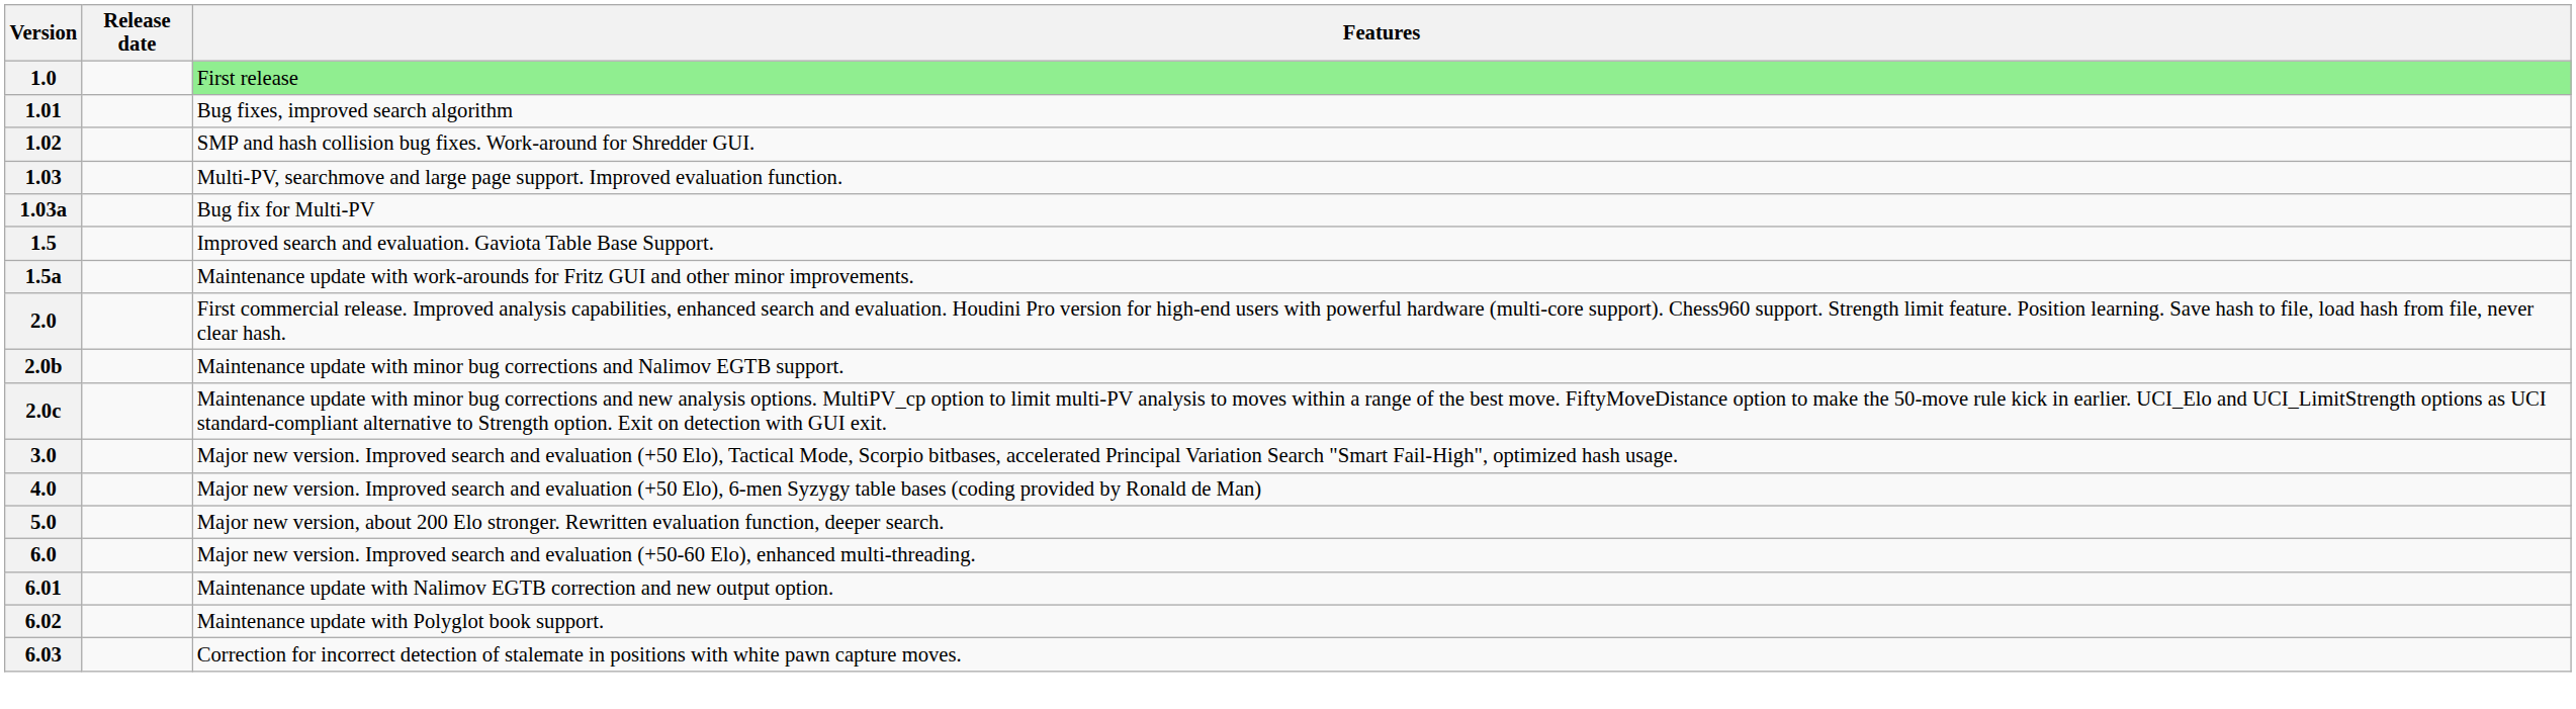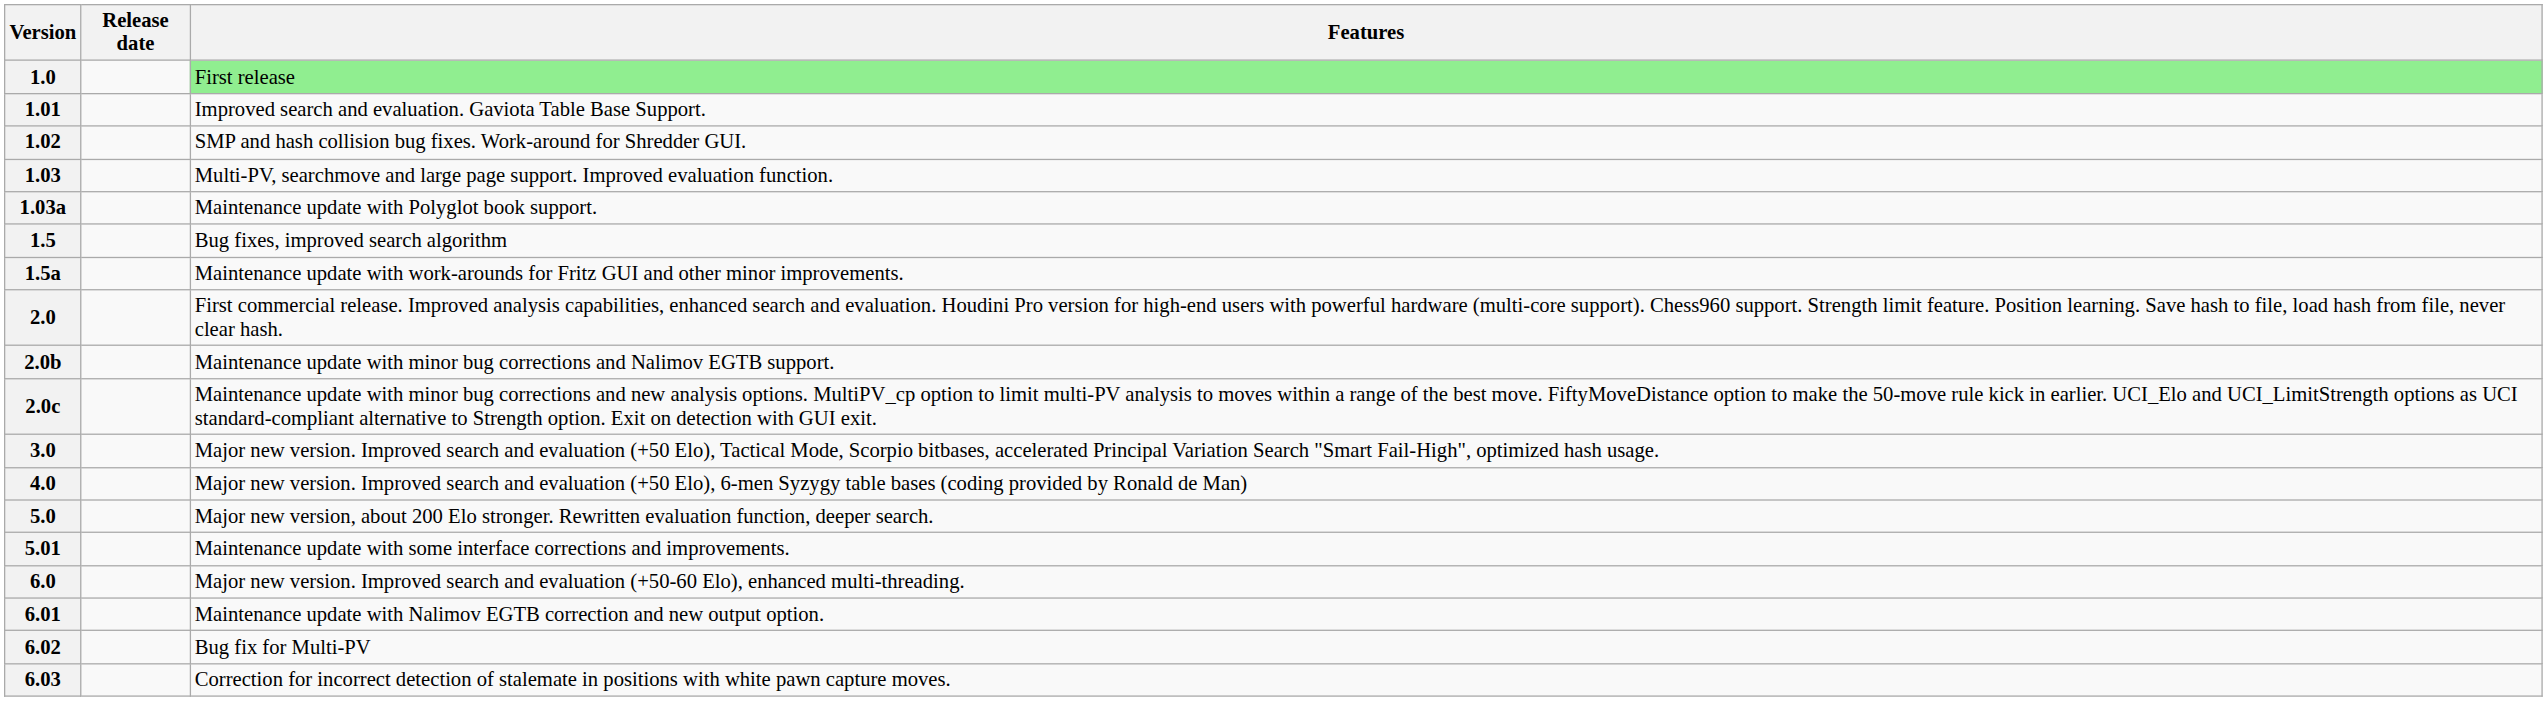 <table border="1" class="wikitable">
 <tr>
 <th>Version</th>
 <th>Release date</th>
 <th>Features</th>
 </tr>
 <tr>
 <th>1.0</th>
 <td></td>
 <td style="background: lightgreen;">First release</td>
 </tr>
 <tr>
 <th>1.01</th>
 <td></td>
-<td>Bug fixes, improved search algorithm</td>
+<td>Improved search and evaluation. Gaviota Table Base Support.</td>
 </tr>
 <tr>
 <th>1.02</th>
 <td></td>
 <td>SMP and hash collision bug fixes. Work-around for Shredder GUI.</td>
 </tr>
 <tr>
 <th>1.03</th>
 <td></td>
 <td>Multi-PV, searchmove and large page support. Improved evaluation function.</td>
 </tr>
 <tr>
 <th>1.03a</th>
 <td></td>
-<td>Bug fix for Multi-PV</td>
+<td>Maintenance update with Polyglot book support.</td>
 </tr>
 <tr>
 <th>1.5</th>
 <td></td>
-<td>Improved search and evaluation. Gaviota Table Base Support.</td>
+<td>Bug fixes, improved search algorithm</td>
 </tr>
 <tr>
 <th>1.5a</th>
 <td></td>
 <td>Maintenance update with work-arounds for Fritz GUI and other minor improvements.</td>
 </tr>
 <tr>
 <th>2.0</th>
 <td></td>
 <td>First commercial release. Improved analysis capabilities, enhanced search and evaluation. Houdini Pro version for high-end users with powerful hardware (multi-core support). Chess960 support. Strength limit feature. Position learning. Save hash to file, load hash from file, never clear hash.</td>
 </tr>
 <tr>
 <th>2.0b</th>
 <td></td>
 <td>Maintenance update with minor bug corrections and Nalimov EGTB support.</td>
 </tr>
 <tr>
 <th>2.0c</th>
 <td></td>
 <td>Maintenance update with minor bug corrections and new analysis options. MultiPV_cp option to limit multi-PV analysis to moves within a range of the best move. FiftyMoveDistance option to make the 50-move rule kick in earlier. UCI_Elo and UCI_LimitStrength options as UCI standard-compliant alternative to Strength option. Exit on detection with GUI exit.</td>
 </tr>
 <tr>
 <th>3.0</th>
 <td></td>
 <td>Major new version. Improved search and evaluation (+50 Elo), Tactical Mode, Scorpio bitbases, accelerated Principal Variation Search "Smart Fail-High", optimized hash usage.</td>
 </tr>
 <tr>
 <th>4.0</th>
 <td><br></td>
 <td>Major new version. Improved search and evaluation (+50 Elo), 6-men Syzygy table bases (coding provided by Ronald de Man)</td>
 </tr>
 <tr>
 <th>5.0</th>
 <td><br></td>
 <td>Major new version, about 200 Elo stronger. Rewritten evaluation function, deeper search.</td>
 </tr>
 <tr>
+<th>5.01</th>
+<td><br></td>
+<td>Maintenance update with some interface corrections and improvements.</td>
+</tr>
+<tr>
 <th>6.0</th>
 <td><br></td>
 <td>Major new version. Improved search and evaluation (+50-60 Elo), enhanced multi-threading.</td>
 </tr>
 <tr>
 <th>6.01</th>
 <td><br></td>
 <td>Maintenance update with Nalimov EGTB correction and new output option.</td>
 </tr>
 <tr>
 <th>6.02</th>
 <td><br></td>
-<td>Maintenance update with Polyglot book support.</td>
+<td>Bug fix for Multi-PV</td>
 </tr>
 <tr>
 <th>6.03</th>
 <td><br></td>
 <td>Correction for incorrect detection of stalemate in positions with white pawn capture moves.</td>
 </tr>
 </table>
